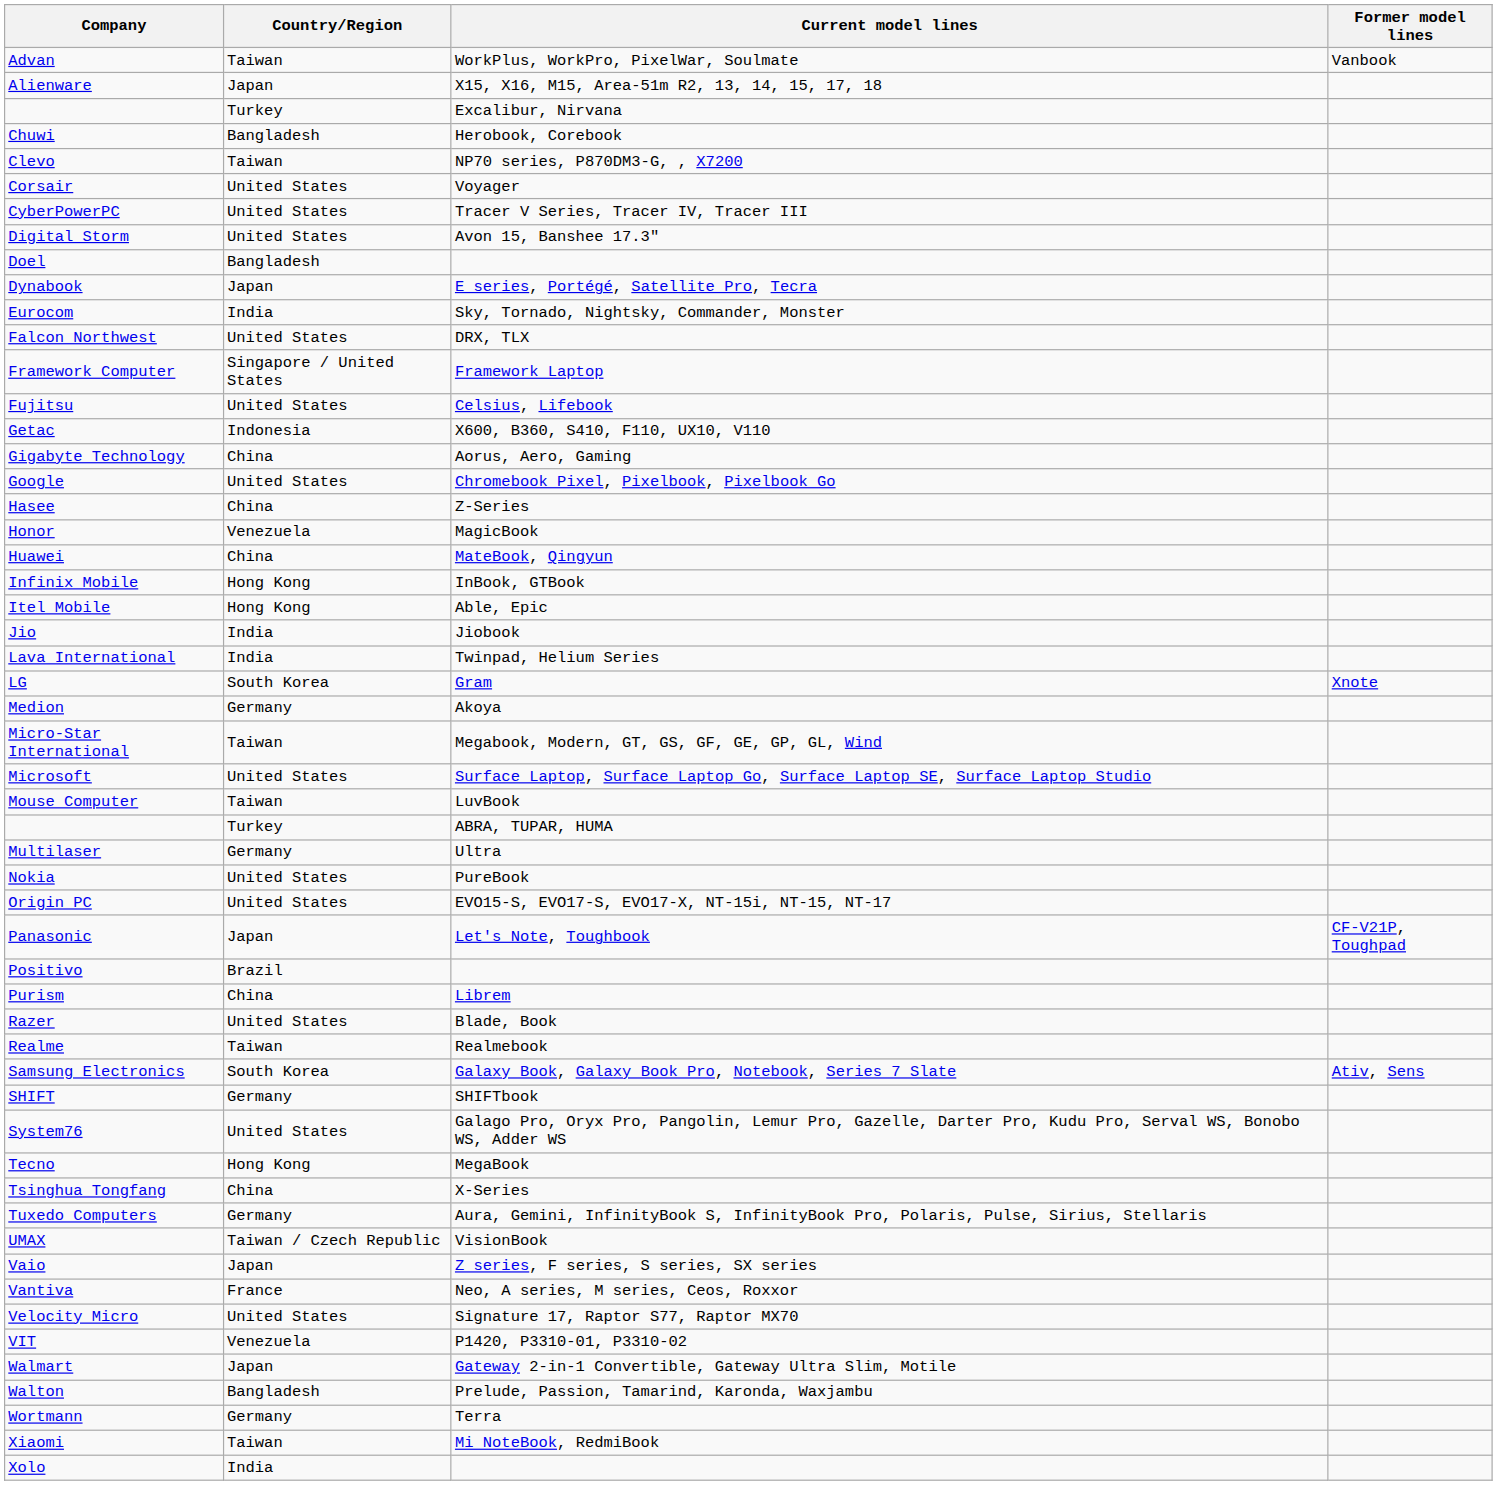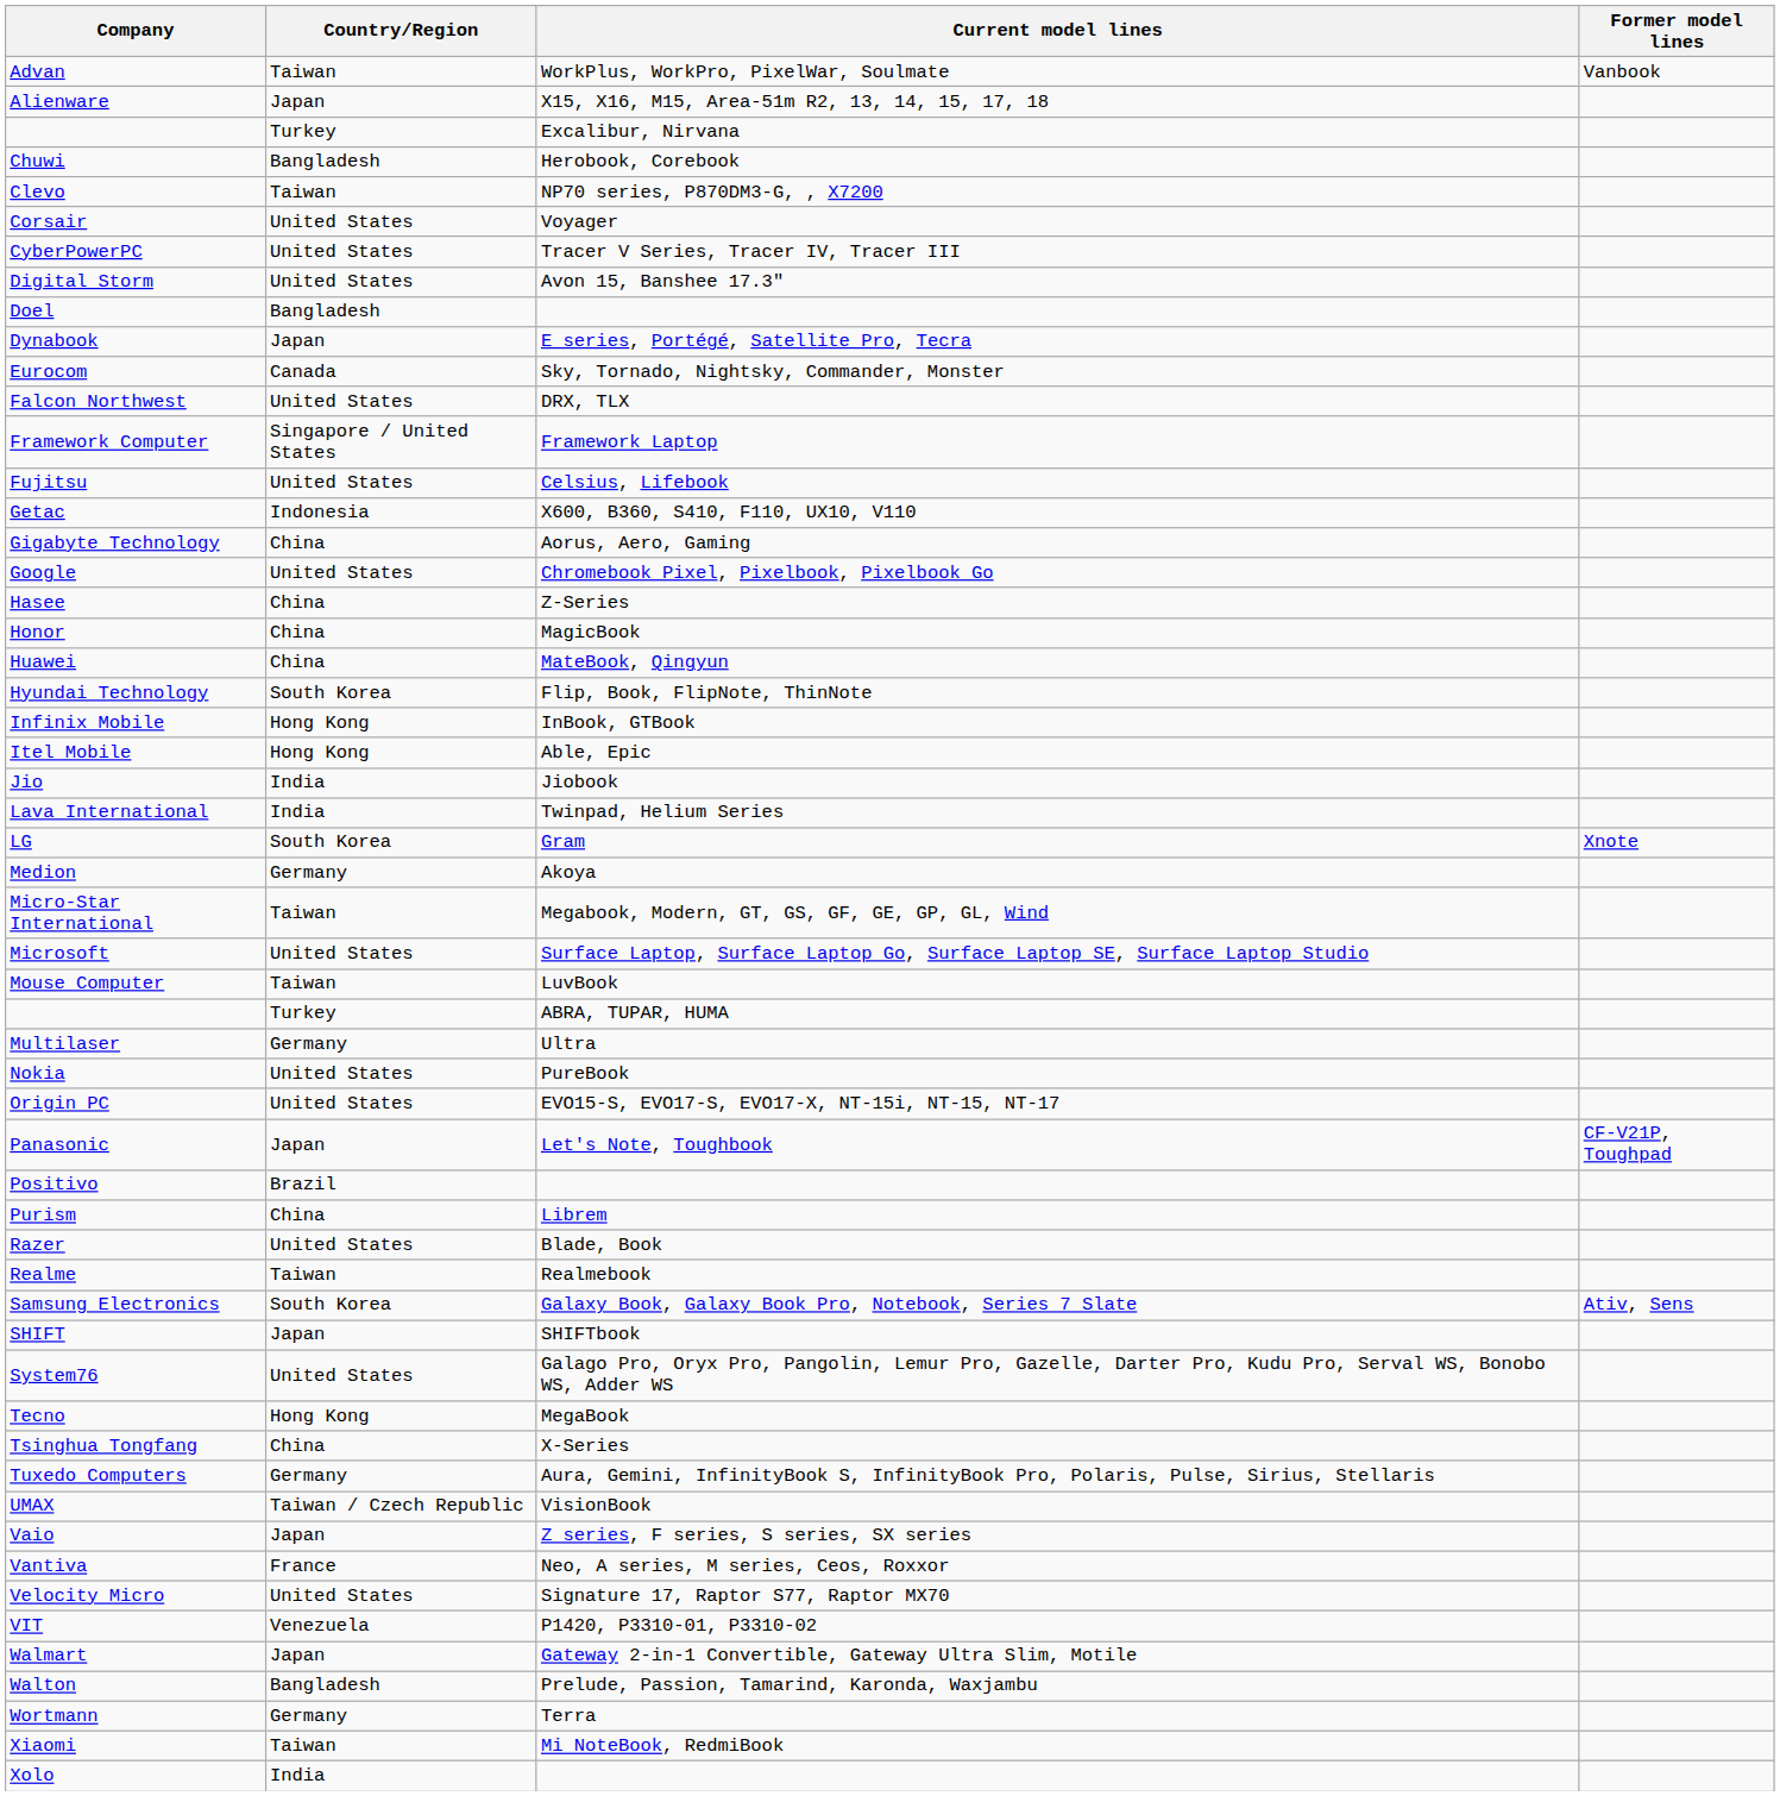 <table class="wikitable sortable">
 <tr>
 <th>Company</th>
 <th>Country/Region</th>
 <th>Current model lines</th>
 <th>Former model lines</th>
 </tr>
 <tr>
 <td><a href='#'>Advan</a></td>
 <td>Taiwan</td>
 <td>WorkPlus, WorkPro, PixelWar, Soulmate</td>
 <td>Vanbook</td>
 </tr>
 <tr>
 <td><a href='#'>Alienware</a></td>
 <td>Japan</td>
 <td>X15, X16, M15, Area-51m R2, 13, 14, 15, 17, 18</td>
 <td></td>
 </tr>
 <tr>
 <td></td>
 <td>Turkey</td>
 <td>Excalibur, Nirvana</td>
 <td></td>
 </tr>
 <tr>
 <td><a href='#'>Chuwi</a></td>
 <td>Bangladesh</td>
 <td>Herobook, Corebook</td>
 <td></td>
 </tr>
 <tr>
 <td><a href='#'>Clevo</a></td>
 <td>Taiwan</td>
 <td>NP70 series, P870DM3-G, , <a href='#'>X7200</a></td>
 <td></td>
 </tr>
 <tr>
 <td><a href='#'>Corsair</a></td>
 <td>United States</td>
 <td>Voyager</td>
 <td></td>
 </tr>
 <tr>
 <td><a href='#'>CyberPowerPC</a></td>
 <td>United States</td>
 <td>Tracer V Series, Tracer IV, Tracer III</td>
 <td></td>
 </tr>
 <tr>
 <td><a href='#'>Digital Storm</a></td>
 <td>United States</td>
 <td>Avon 15, Banshee 17.3"</td>
 <td></td>
 </tr>
 <tr>
 <td><a href='#'>Doel</a></td>
 <td>Bangladesh</td>
 <td></td>
 <td></td>
 </tr>
 <tr>
 <td><a href='#'>Dynabook</a></td>
 <td>Japan</td>
 <td><a href='#'>E series</a>, <a href='#'>Portégé</a>, <a href='#'>Satellite Pro</a>, <a href='#'>Tecra</a></td>
 <td></td>
 </tr>
 <tr>
 <td><a href='#'>Eurocom</a></td>
-<td>India</td>
+<td>Canada</td>
 <td>Sky, Tornado, Nightsky, Commander, Monster</td>
 <td></td>
 </tr>
 <tr>
 <td><a href='#'>Falcon Northwest</a></td>
 <td>United States</td>
 <td>DRX, TLX</td>
 <td></td>
 </tr>
 <tr>
 <td><a href='#'>Framework Computer</a></td>
 <td>Singapore / United States</td>
 <td><a href='#'>Framework Laptop</a></td>
 <td></td>
 </tr>
 <tr>
 <td><a href='#'>Fujitsu</a></td>
 <td>United States</td>
 <td><a href='#'>Celsius</a>, <a href='#'>Lifebook</a></td>
 <td></td>
 </tr>
 <tr>
 <td><a href='#'>Getac</a></td>
 <td>Indonesia</td>
 <td>X600, B360, S410, F110, UX10, V110</td>
 <td></td>
 </tr>
 <tr>
 <td><a href='#'>Gigabyte Technology</a></td>
 <td>China</td>
 <td>Aorus, Aero, Gaming</td>
 <td></td>
 </tr>
 <tr>
 <td><a href='#'>Google</a></td>
 <td>United States</td>
 <td><a href='#'>Chromebook Pixel</a>, <a href='#'>Pixelbook</a>, <a href='#'>Pixelbook Go</a></td>
 <td></td>
 </tr>
 <tr>
 <td><a href='#'>Hasee</a></td>
 <td>China</td>
 <td>Z-Series</td>
 <td></td>
 </tr>
 <tr>
 <td><a href='#'>Honor</a></td>
-<td>Venezuela</td>
+<td>China</td>
 <td>MagicBook</td>
 <td></td>
 </tr>
 <tr>
 <td><a href='#'>Huawei</a></td>
 <td>China</td>
 <td><a href='#'>MateBook</a>, <a href='#'>Qingyun</a></td>
+<td></td>
+</tr>
+<tr>
+<td><a href='#'>Hyundai Technology</a></td>
+<td>South Korea</td>
+<td>Flip, Book, FlipNote, ThinNote</td>
 <td></td>
 </tr>
 <tr>
 <td><a href='#'>Infinix Mobile</a></td>
 <td>Hong Kong</td>
 <td>InBook, GTBook</td>
 <td></td>
 </tr>
 <tr>
 <td><a href='#'>Itel Mobile</a></td>
 <td>Hong Kong</td>
 <td>Able, Epic</td>
 <td></td>
 </tr>
 <tr>
 <td><a href='#'>Jio</a></td>
 <td>India</td>
 <td>Jiobook</td>
 <td></td>
 </tr>
 <tr>
 <td><a href='#'>Lava International</a></td>
 <td>India</td>
 <td>Twinpad, Helium Series</td>
 <td></td>
 </tr>
 <tr>
 <td><a href='#'>LG</a></td>
 <td>South Korea</td>
 <td><a href='#'>Gram</a></td>
 <td><a href='#'>Xnote</a></td>
 </tr>
 <tr>
 <td><a href='#'>Medion</a></td>
 <td>Germany</td>
 <td>Akoya</td>
 <td></td>
 </tr>
 <tr>
 <td><a href='#'>Micro-Star International</a></td>
 <td>Taiwan</td>
 <td>Megabook, Modern, GT, GS, GF, GE, GP, GL, <a href='#'>Wind</a></td>
 <td></td>
 </tr>
 <tr>
 <td><a href='#'>Microsoft</a></td>
 <td>United States</td>
 <td><a href='#'>Surface Laptop</a>, <a href='#'>Surface Laptop Go</a>, <a href='#'>Surface Laptop SE</a>, <a href='#'>Surface Laptop Studio</a></td>
 <td></td>
 </tr>
 <tr>
 <td><a href='#'>Mouse Computer</a></td>
 <td>Taiwan</td>
 <td>LuvBook</td>
 <td></td>
 </tr>
 <tr>
 <td></td>
 <td>Turkey</td>
 <td>ABRA, TUPAR, HUMA</td>
 <td></td>
 </tr>
 <tr>
 <td><a href='#'>Multilaser</a></td>
 <td>Germany</td>
 <td>Ultra</td>
 <td></td>
 </tr>
 <tr>
 <td><a href='#'>Nokia</a></td>
 <td>United States</td>
 <td>PureBook</td>
 <td></td>
 </tr>
 <tr>
 <td><a href='#'>Origin PC</a></td>
 <td>United States</td>
 <td>EVO15-S, EVO17-S, EVO17-X, NT-15i, NT-15, NT-17</td>
 <td></td>
 </tr>
 <tr>
 <td><a href='#'>Panasonic</a></td>
 <td>Japan</td>
 <td><a href='#'>Let's Note</a>, <a href='#'>Toughbook</a></td>
 <td><a href='#'>CF-V21P</a>, <a href='#'>Toughpad</a></td>
 </tr>
 <tr>
 <td><a href='#'>Positivo</a></td>
 <td>Brazil</td>
 <td></td>
 <td></td>
 </tr>
 <tr>
 <td><a href='#'>Purism</a></td>
 <td>China</td>
 <td><a href='#'>Librem</a></td>
 <td></td>
 </tr>
 <tr>
 <td><a href='#'>Razer</a></td>
 <td>United States</td>
 <td>Blade, Book</td>
 <td></td>
 </tr>
 <tr>
 <td><a href='#'>Realme</a></td>
 <td>Taiwan</td>
 <td>Realmebook</td>
 <td></td>
 </tr>
 <tr>
 <td><a href='#'>Samsung Electronics</a></td>
 <td>South Korea</td>
 <td><a href='#'>Galaxy Book</a>, <a href='#'>Galaxy Book Pro</a>, <a href='#'>Notebook</a>, <a href='#'>Series 7 Slate</a></td>
 <td><a href='#'>Ativ</a>, <a href='#'>Sens</a></td>
 </tr>
 <tr>
 <td><a href='#'>SHIFT</a></td>
-<td>Germany</td>
+<td>Japan</td>
 <td>SHIFTbook</td>
 <td></td>
 </tr>
 <tr>
 <td><a href='#'>System76</a></td>
 <td>United States</td>
 <td>Galago Pro, Oryx Pro, Pangolin, Lemur Pro, Gazelle, Darter Pro, Kudu Pro, Serval WS, Bonobo WS, Adder WS</td>
 <td></td>
 </tr>
 <tr>
 <td><a href='#'>Tecno</a></td>
 <td>Hong Kong</td>
 <td>MegaBook</td>
 <td></td>
 </tr>
 <tr>
 <td><a href='#'>Tsinghua Tongfang</a></td>
 <td>China</td>
 <td>X-Series</td>
 <td></td>
 </tr>
 <tr>
 <td><a href='#'>Tuxedo Computers</a></td>
 <td>Germany</td>
 <td>Aura, Gemini, InfinityBook S, InfinityBook Pro, Polaris, Pulse, Sirius, Stellaris</td>
 <td></td>
 </tr>
 <tr>
 <td><a href='#'>UMAX</a></td>
 <td>Taiwan / Czech Republic</td>
 <td>VisionBook</td>
 <td></td>
 </tr>
 <tr>
 <td><a href='#'>Vaio</a></td>
 <td>Japan</td>
 <td><a href='#'>Z series</a>, F series, S series, SX series</td>
 <td></td>
 </tr>
 <tr>
 <td><a href='#'>Vantiva</a></td>
 <td>France</td>
 <td>Neo, A series, M series, Ceos, Roxxor</td>
 <td></td>
 </tr>
 <tr>
 <td><a href='#'>Velocity Micro</a></td>
 <td>United States</td>
 <td>Signature 17, Raptor S77, Raptor MX70</td>
 <td></td>
 </tr>
 <tr>
 <td><a href='#'>VIT</a></td>
 <td>Venezuela</td>
 <td>P1420, P3310-01, P3310-02</td>
 <td></td>
 </tr>
 <tr>
 <td><a href='#'>Walmart</a></td>
 <td>Japan</td>
 <td><a href='#'>Gateway</a> 2-in-1 Convertible, Gateway Ultra Slim, Motile</td>
 <td></td>
 </tr>
 <tr>
 <td><a href='#'>Walton</a></td>
 <td>Bangladesh</td>
 <td>Prelude, Passion, Tamarind, Karonda, Waxjambu</td>
 <td></td>
 </tr>
 <tr>
 <td><a href='#'>Wortmann</a></td>
 <td>Germany</td>
 <td>Terra</td>
 <td></td>
 </tr>
 <tr>
 <td><a href='#'>Xiaomi</a></td>
 <td>Taiwan</td>
 <td><a href='#'>Mi NoteBook</a>, RedmiBook</td>
 <td></td>
 </tr>
 <tr>
 <td><a href='#'>Xolo</a></td>
 <td>India</td>
 <td></td>
 <td></td>
 </tr>
 </table>
